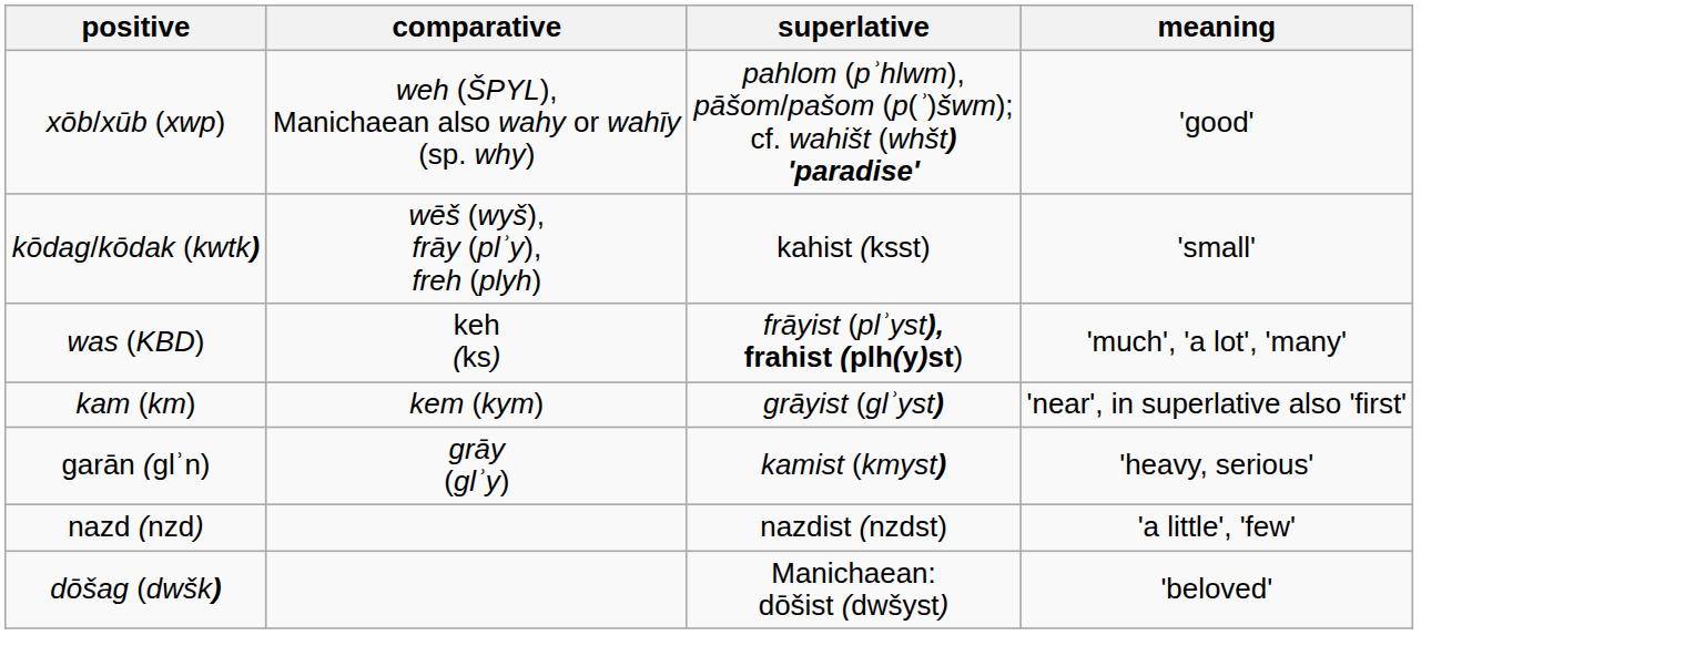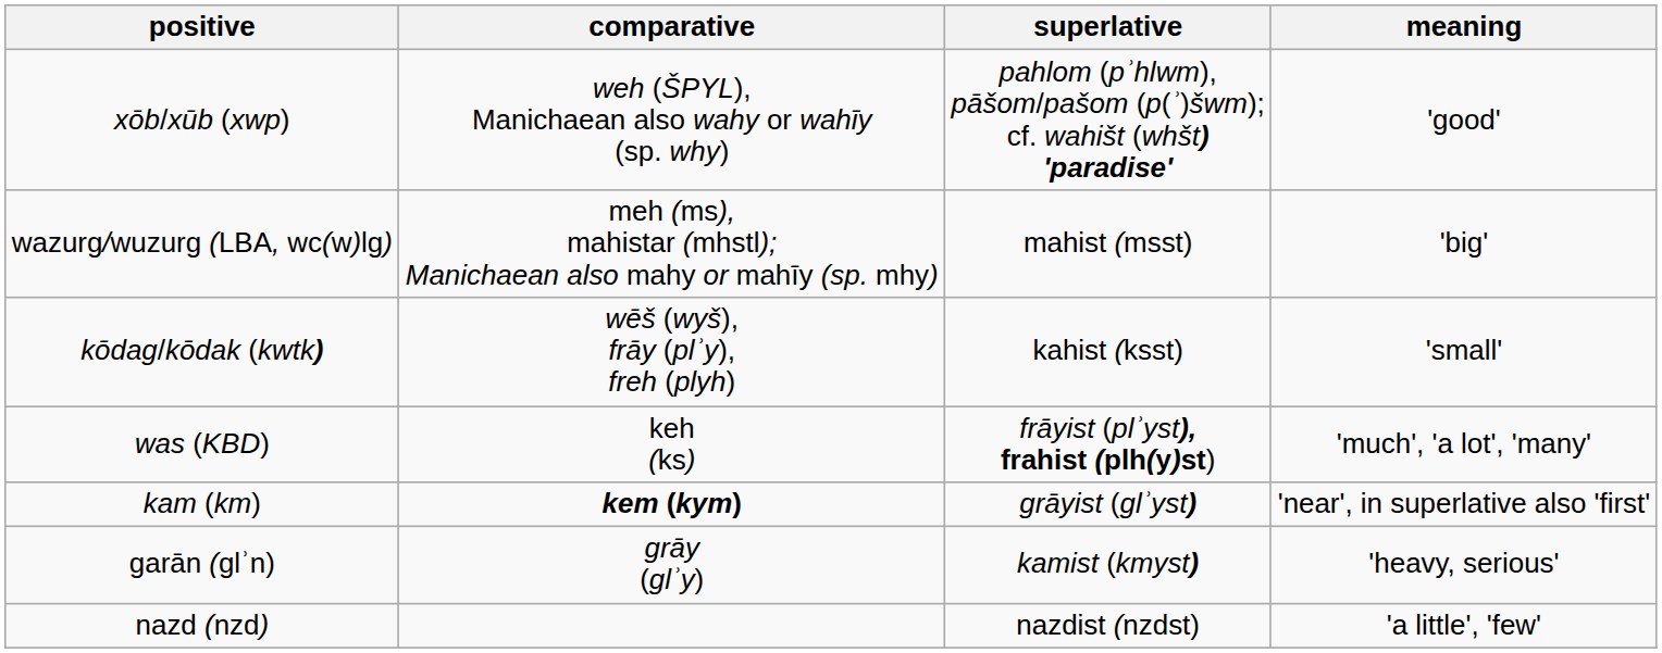 <table class="wikitable" style=text-align:center>
 <tr>
 <th>positive</th>
 <th>comparative</th>
 <th>superlative</th>
 <th>meaning</th>
 </tr>
 <tr>
 <td><em>xо̄b</em>/<em>xūb</em> (<em>xwp</em>)</td>
 <td><em>weh</em> (<em>ŠPYL</em>),<br>Manichaean also <em>wahy</em> or <em>wahīy</em><br>(sp. <em>why</em>)</td>
 <td><em>pahlom</em> (<em>pʾhlwm</em>),<br><em>pāšom</em>/<em>pašom</em> (<em>p</em>(<em>ʾ</em>)<em>šwm</em>);<br>cf. <em>wahišt</em> (<em>whšt<strong>)<br>'paradise'</td>
 <td>'good'</td>
+</tr>
+<tr>
+<td></em>wazurg<em>/</em>wuzurg<em> (</em>LBA<em>, </em>wc<em>(</em>w<em>)</em>lg<em>)</td>
+<td></em>meh<em> (</em>ms<em>),<br></em>mahistar<em> (</em>mhstl<em>);<br>Manichaean also </em>mahy<em> or </em>mahīy<em> (sp. </em>mhy<em>)</td>
+<td></em>mahist<em> (</em>msst</strong>)</td>
+<td>'big'</td>
 </tr>
 <tr>
 <td><em>kо̄dag</em>/<em>kо̄dak</em> (<em>kwtk<strong>)</td>
 <td><em>wēš</em> (<em>wyš</em>),<br><em>frāy</em> (<em>plʾy</em>),<br><em>freh</em> (<em>plyh</em>)</td>
 <td></em>kahist<em> (</em>ksst</strong>)</td>
 <td>'small'</td>
 </tr>
 <tr>
 <td><em>was</em> (<em>KBD</em>)</td>
 <td></em>keh<em><br>(</em>ks<em>)</td>
 <td><em>frāyist</em> (<em>plʾyst<strong>),<br></em>frahist<em> (</em>plh<em>(</em>y<em>)</em>st</strong>)</td>
 <td>'much',  'a lot', 'many'</td>
 </tr>
 <tr>
 <td><em>kam</em> (<em>km</em>)</td>
-<td><em>kem</em> (<em>kym</em>)</td>
+<td><strong><em>kem</em> (<em>kym</em>)</strong></td>
 <td><em>grāyist</em> (<em>glʾyst<strong>)</td>
 <td>'near', in superlative also 'first'</td>
 </tr>
 <tr>
 <td></em>garān<em> (</em>glʾn</strong>)</td>
 <td><em>grāy</em><br>(<em>glʾy</em>)</td>
 <td><em>kamist</em> (<em>kmyst<strong>)</td>
 <td>'heavy,  serious'</td>
 </tr>
 <tr>
 <td></em>nazd<em> (</em>nzd<em>)</td>
 <td></td>
 <td></em>nazdist<em> (</em>nzdst</strong>)</td>
 <td>'a little', 'few'</td>
 </tr>
-<tr>
-<td><em>dо̄šag</em> (<em>dwšk<strong>)</td>
-<td></td>
-<td>Manichaean:<br></em>dо̄šist<em> (</em>dwšyst<em>)</td>
-<td>'beloved'</td>
-</tr>
 </table>
